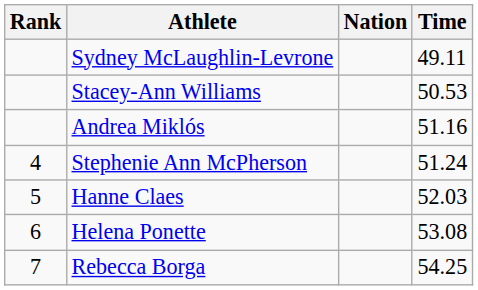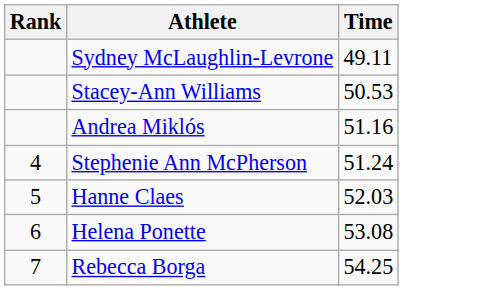 <table class="wikitable">
 <tr>
 <th scope="col">Rank</th>
 <th scope="col">Athlete</th>
-<th scope="col">Nation</th>
 <th scope="col">Time</th>
 </tr>
 <tr>
 <td align=center></td>
 <td><a href='#'>Sydney McLaughlin-Levrone</a></td>
-<td></td>
 <td>49.11</td>
 </tr>
 <tr>
 <td align=center></td>
 <td><a href='#'>Stacey-Ann Williams</a></td>
-<td></td>
 <td>50.53</td>
 </tr>
 <tr>
 <td align=center></td>
 <td><a href='#'>Andrea Miklós</a></td>
-<td></td>
 <td>51.16</td>
 </tr>
 <tr>
 <td align=center>4</td>
 <td><a href='#'>Stephenie Ann McPherson</a></td>
-<td></td>
 <td>51.24</td>
 </tr>
 <tr>
 <td align=center>5</td>
 <td><a href='#'>Hanne Claes</a></td>
-<td></td>
 <td>52.03</td>
 </tr>
 <tr>
 <td align=center>6</td>
 <td><a href='#'>Helena Ponette</a></td>
-<td></td>
 <td>53.08</td>
 </tr>
 <tr>
 <td align=center>7</td>
 <td><a href='#'>Rebecca Borga</a></td>
-<td></td>
 <td>54.25</td>
 </tr>
 </table>
